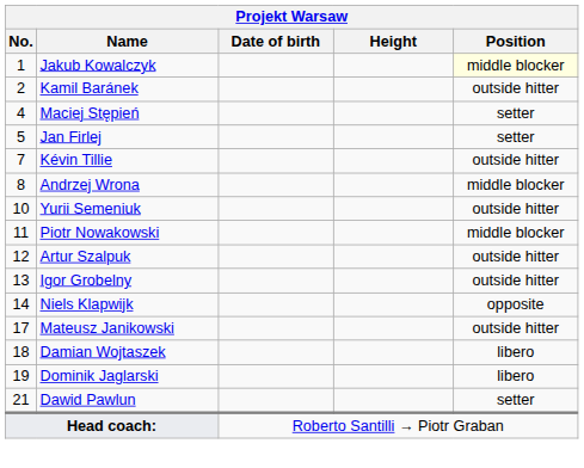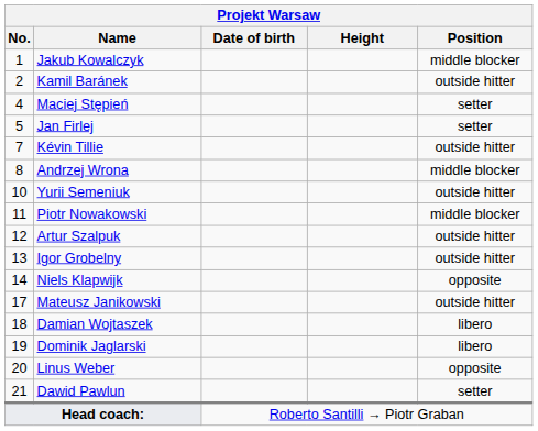 <table class="wikitable collapsible collapsed" style="font-size:100%; text-align:center">
 <tr>
 <th colspan=5 style="width:30em"><a href='#'>Projekt Warsaw</a></th>
 </tr>
 <tr>
 <th>No.</th>
 <th style="width:15em">Name</th>
 <th style="width:10em">Date of birth</th>
 <th style="width:10em">Height</th>
 <th style="width:10em">Position</th>
 </tr>
 <tr>
 <td>1</td>
 <td align=left> <a href='#'>Jakub Kowalczyk</a></td>
 <td align=right></td>
 <td></td>
-<td style="background: lightyellow;">middle blocker</td>
+<td>middle blocker</td>
 </tr>
 <tr>
 <td>2</td>
 <td align=left> <a href='#'>Kamil Baránek</a></td>
 <td align=right></td>
 <td></td>
 <td>outside hitter</td>
 </tr>
 <tr>
 <td>4</td>
 <td align=left> <a href='#'>Maciej Stępień</a></td>
 <td align=right></td>
 <td></td>
 <td>setter</td>
 </tr>
 <tr>
 <td>5</td>
 <td align=left> <a href='#'>Jan Firlej</a></td>
 <td align=right></td>
 <td></td>
 <td>setter</td>
 </tr>
 <tr>
 <td>7</td>
 <td align=left> <a href='#'>Kévin Tillie</a></td>
 <td align=right></td>
 <td></td>
 <td>outside hitter</td>
 </tr>
 <tr>
 <td>8</td>
 <td align=left> <a href='#'>Andrzej Wrona</a></td>
 <td align=right></td>
 <td></td>
 <td>middle blocker</td>
 </tr>
 <tr>
 <td>10</td>
 <td align=left> <a href='#'>Yurii Semeniuk</a></td>
 <td align=right></td>
 <td></td>
 <td>outside hitter</td>
 </tr>
 <tr>
 <td>11</td>
 <td align=left> <a href='#'>Piotr Nowakowski</a></td>
 <td align=right></td>
 <td></td>
 <td>middle blocker</td>
 </tr>
 <tr>
 <td>12</td>
 <td align=left> <a href='#'>Artur Szalpuk</a></td>
 <td align=right></td>
 <td></td>
 <td>outside hitter</td>
 </tr>
 <tr>
 <td>13</td>
 <td align=left> <a href='#'>Igor Grobelny</a></td>
 <td align=right></td>
 <td></td>
 <td>outside hitter</td>
 </tr>
 <tr>
 <td>14</td>
 <td align=left> <a href='#'>Niels Klapwijk</a></td>
 <td align=right></td>
 <td></td>
 <td>opposite</td>
 </tr>
 <tr>
 <td>17</td>
 <td align=left> <a href='#'>Mateusz Janikowski</a></td>
 <td align=right></td>
 <td></td>
 <td>outside hitter</td>
 </tr>
 <tr>
 <td>18</td>
 <td align=left> <a href='#'>Damian Wojtaszek</a></td>
 <td align=right></td>
 <td></td>
 <td>libero</td>
 </tr>
 <tr>
 <td>19</td>
 <td align=left> <a href='#'>Dominik Jaglarski</a></td>
 <td align=right></td>
 <td></td>
 <td>libero</td>
 </tr>
 <tr>
+<td>20</td>
+<td align=left> <a href='#'>Linus Weber</a></td>
+<td align=right></td>
+<td></td>
+<td>opposite</td>
+</tr>
+<tr>
 <td>21</td>
 <td align=left> <a href='#'>Dawid Pawlun</a></td>
 <td align=right></td>
 <td></td>
 <td>setter</td>
 </tr>
 <tr style="border-top: 3px solid grey">
 <td colspan=2 style="background:#EAECF0"><strong>Head coach:</strong></td>
 <td colspan=3> <a href='#'>Roberto Santilli</a> →  Piotr Graban</td>
 </tr>
 </table>
